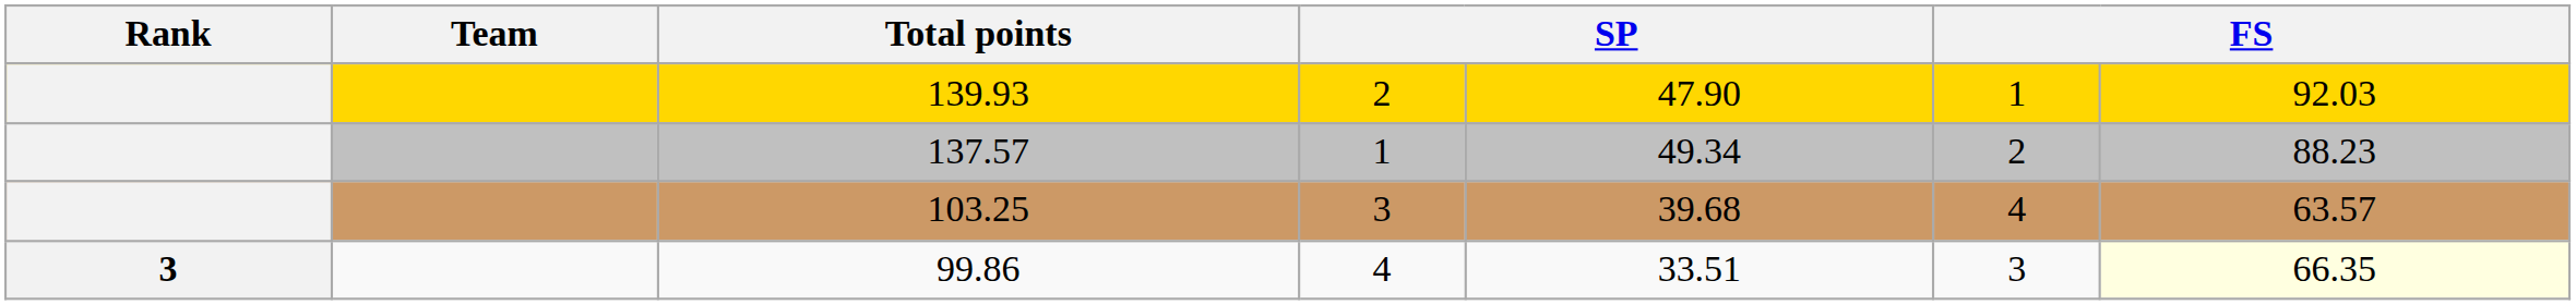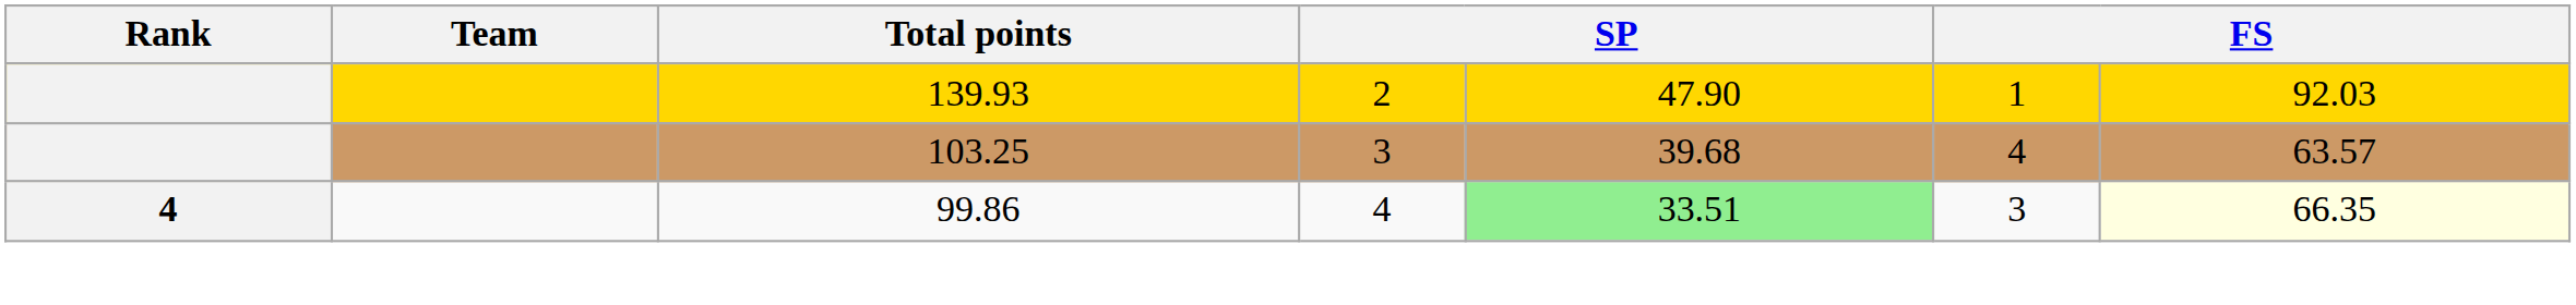 <table class="wikitable sortable" style="text-align:center;" width="70%">
 <tr>
 <th scope="col">Rank</th>
 <th scope="col">Team</th>
 <th scope="col">Total points</th>
 <th scope="col" colspan="2" width="80px"><a href='#'>SP</a></th>
 <th scope="col" colspan="2" width="80px"><a href='#'>FS</a></th>
 </tr>
 <tr bgcolor="gold">
 <th scope="row"></th>
 <td align="left"></td>
 <td>139.93</td>
 <td>2</td>
 <td>47.90</td>
 <td>1</td>
 <td>92.03</td>
 </tr>
-<tr bgcolor="silver">
-<th scope="row"></th>
-<td align="left"></td>
-<td>137.57</td>
-<td>1</td>
-<td>49.34</td>
-<td>2</td>
-<td>88.23</td>
-</tr>
 <tr bgcolor="cc9966">
 <th scope="row"></th>
 <td align="left"></td>
 <td>103.25</td>
 <td>3</td>
 <td>39.68</td>
 <td>4</td>
 <td>63.57</td>
 </tr>
 <tr>
-<th scope="row">3</th>
+<th scope="row">4</th>
 <td align="left"></td>
 <td>99.86</td>
 <td>4</td>
-<td>33.51</td>
+<td style="background: lightgreen;">33.51</td>
 <td>3</td>
 <td style="background: lightyellow;">66.35</td>
 </tr>
 </table>
